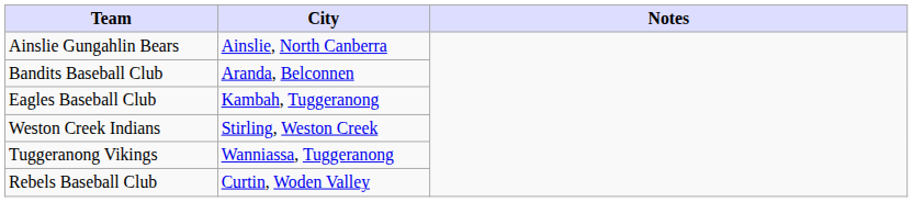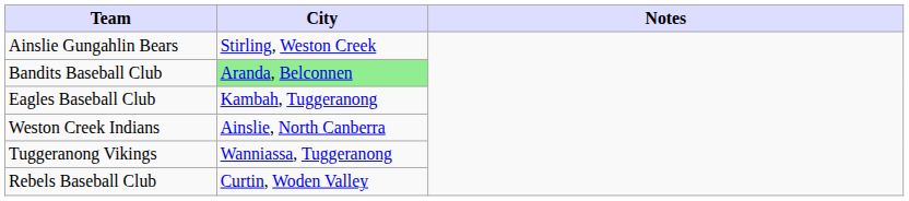 <table class="wikitable">
 <tr>
 <th style="background:#ddf; width:20%;">Team</th>
 <th style="background:#ddf; width:20%;">City</th>
 <th style="background:#ddf; width:45%;">Notes</th>
 </tr>
 <tr>
 <td>Ainslie Gungahlin Bears</td>
-<td><a href='#'>Ainslie</a>, <a href='#'>North Canberra</a></td>
+<td><a href='#'>Stirling</a>, <a href='#'>Weston Creek</a></td>
 </tr>
 <tr>
 <td>Bandits Baseball Club</td>
-<td><a href='#'>Aranda</a>, <a href='#'>Belconnen</a></td>
+<td style="background: lightgreen;"><a href='#'>Aranda</a>, <a href='#'>Belconnen</a></td>
 </tr>
 <tr>
 <td>Eagles Baseball Club</td>
 <td><a href='#'>Kambah</a>, <a href='#'>Tuggeranong</a></td>
 </tr>
 <tr>
 <td>Weston Creek Indians</td>
-<td><a href='#'>Stirling</a>, <a href='#'>Weston Creek</a></td>
+<td><a href='#'>Ainslie</a>, <a href='#'>North Canberra</a></td>
 </tr>
 <tr>
 <td>Tuggeranong Vikings</td>
 <td><a href='#'>Wanniassa</a>, <a href='#'>Tuggeranong</a></td>
 </tr>
 <tr>
 <td>Rebels Baseball Club</td>
 <td><a href='#'>Curtin</a>, <a href='#'>Woden Valley</a></td>
 </tr>
 </table>
